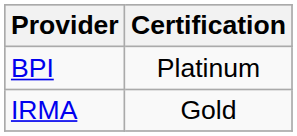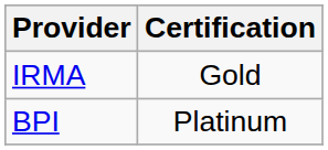 <table class="wikitable">
 <tr>
 <th>Provider</th>
 <th>Certification</th>
 </tr>
 <tr>
+<td><a href='#'>IRMA</a></td>
+<td align="center">Gold</td>
+</tr>
+<tr>
 <td><a href='#'>BPI</a></td>
 <td align="center">Platinum</td>
 </tr>
-<tr>
-<td><a href='#'>IRMA</a></td>
-<td align="center">Gold</td>
-</tr>
 </table>
